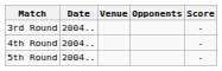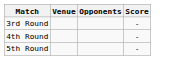 <table class="wikitable" style="text-align:center;">
 <tr>
 <th>Match</th>
-<th>Date</th>
 <th>Venue</th>
 <th>Opponents</th>
 <th>Score</th>
 </tr>
 <tr>
 <td>3rd Round</td>
-<td>2004..</td>
 <td></td>
 <td></td>
 <td>-</td>
 </tr>
 <tr>
 <td>4th Round</td>
-<td>2004..</td>
 <td></td>
 <td></td>
 <td>-</td>
 </tr>
 <tr>
 <td>5th Round</td>
-<td>2004..</td>
 <td></td>
 <td></td>
 <td>-</td>
 </tr>
 </table>
